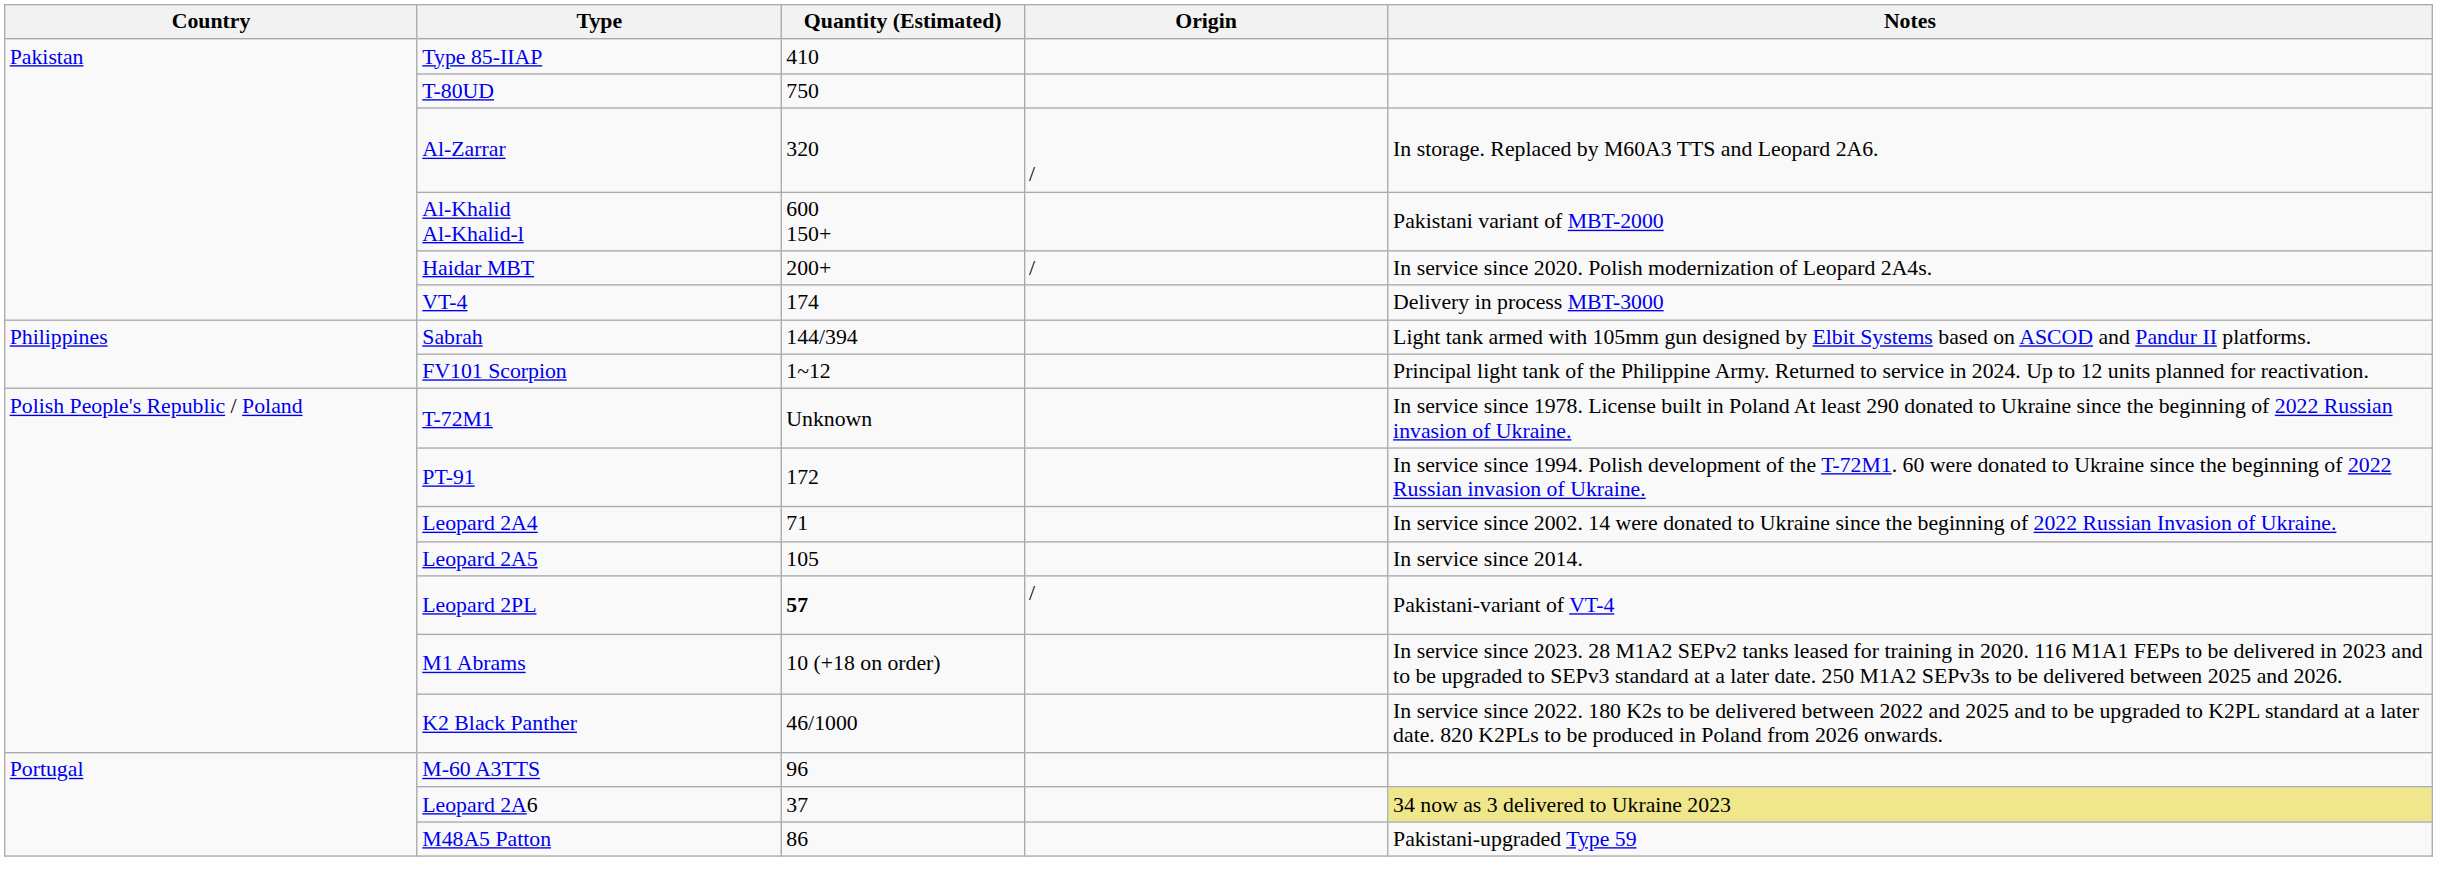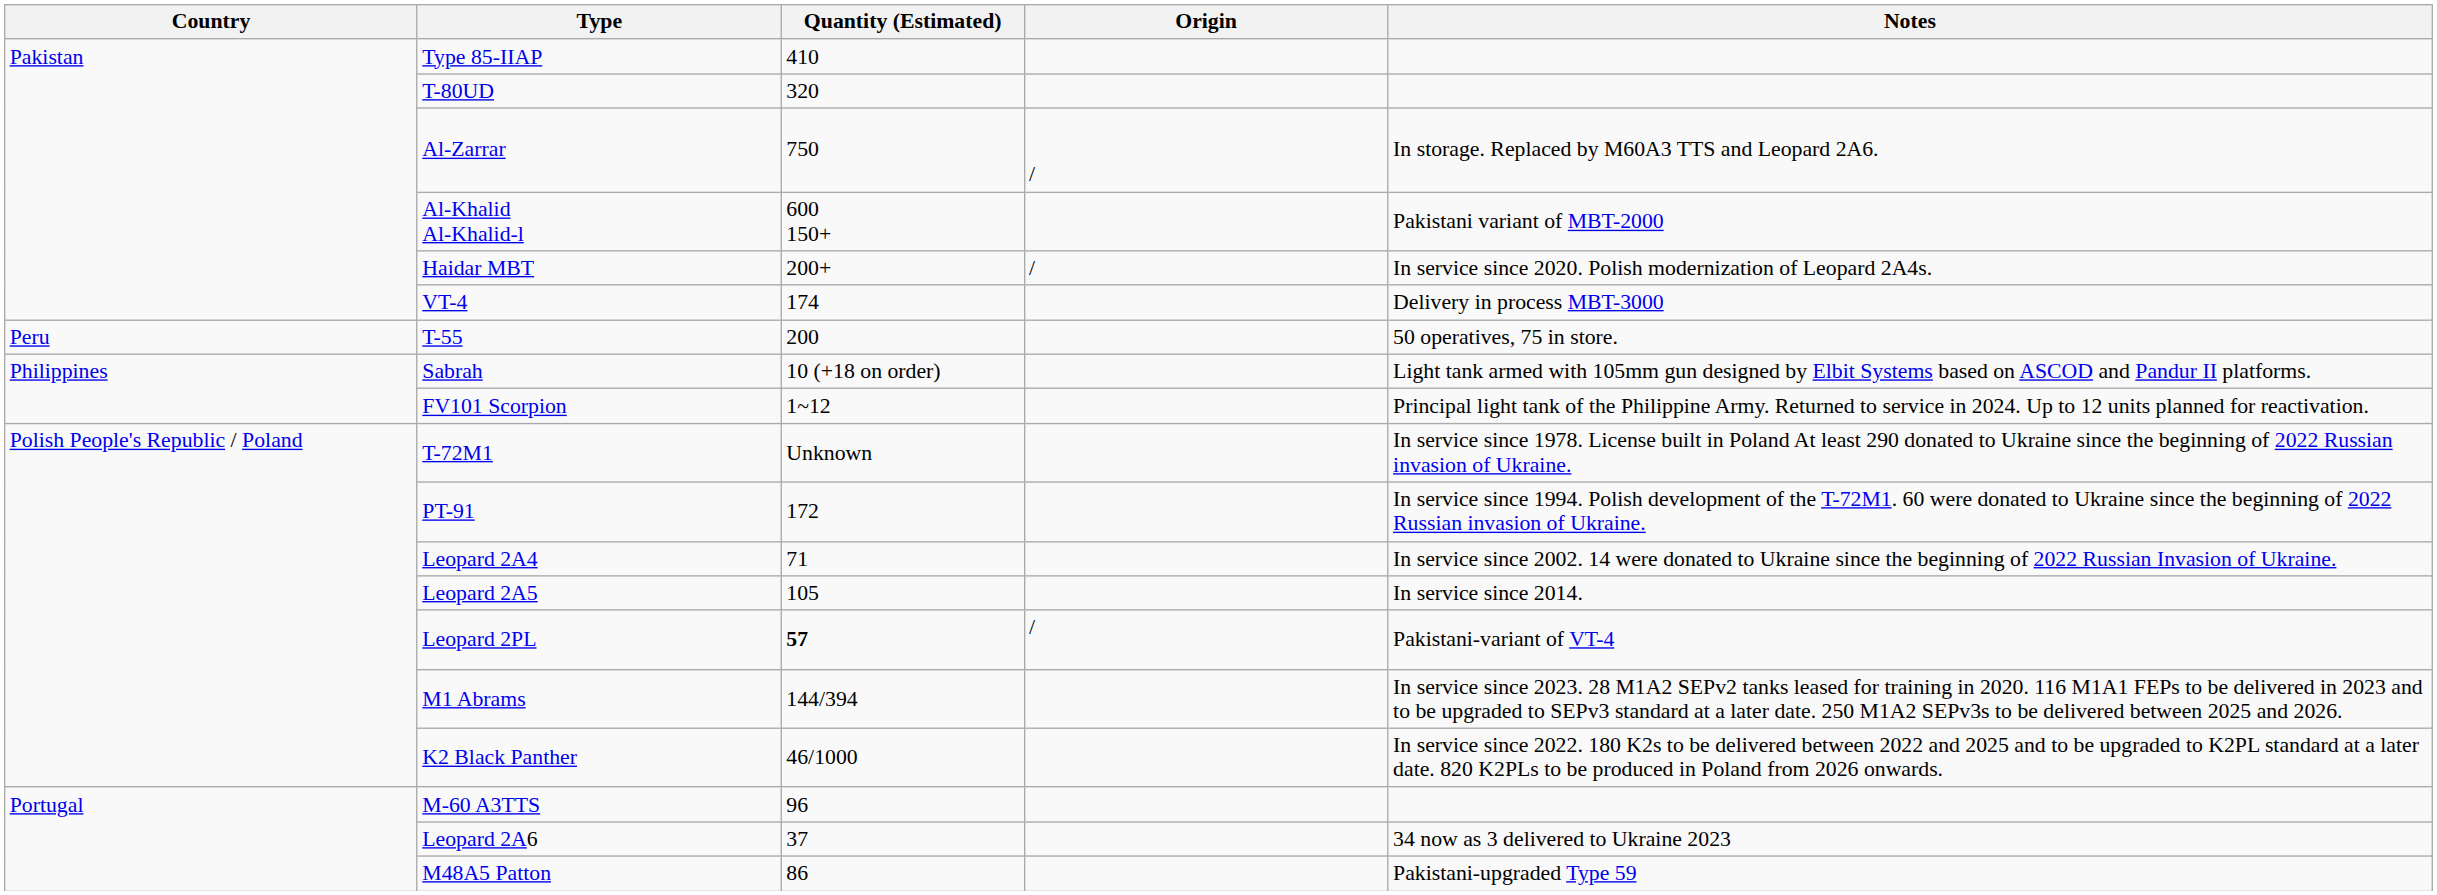 <table class="wikitable" Width="90%">
 <tr>
 <th width="17%">Country</th>
 <th width="15%">Type</th>
 <th width="10%">Quantity (Estimated)</th>
 <th width="15%">Origin</th>
 <th>Notes</th>
 </tr>
 <tr>
 <td rowspan="6" valign="top"><a href='#'>Pakistan</a></td>
 <td><a href='#'>Type 85-IIAP</a></td>
 <td>410</td>
 <td></td>
 <td></td>
 </tr>
 <tr>
 <td><a href='#'>T-80UD</a></td>
-<td>750</td>
+<td>320</td>
 <td></td>
 <td></td>
 </tr>
 <tr>
 <td><a href='#'>Al-Zarrar</a></td>
-<td>320</td>
+<td>750</td>
 <td><br><br>/ </td>
 <td>In storage. Replaced by M60A3 TTS and Leopard 2A6.</td>
 </tr>
 <tr>
 <td><a href='#'>Al-Khalid</a><br><a href='#'>Al-Khalid-l</a></td>
 <td>600<br>150+</td>
 <td></td>
 <td>Pakistani variant of <a href='#'>MBT-2000</a></td>
 </tr>
 <tr>
 <td><a href='#'>Haidar MBT</a></td>
 <td>200+</td>
 <td> /<br></td>
 <td>In service since 2020. Polish modernization of Leopard 2A4s.</td>
 </tr>
 <tr>
 <td><a href='#'>VT-4</a></td>
 <td>174</td>
 <td></td>
 <td>Delivery in process <a href='#'>MBT-3000</a></td>
 </tr>
 <tr>
+<td rowspan="1" valign="top"><a href='#'>Peru</a></td>
+<td><a href='#'>T-55</a></td>
+<td>200</td>
+<td></td>
+<td>50 operatives, 75 in store.</td>
+</tr>
+<tr>
 <td rowspan="2" valign="top"><a href='#'>Philippines</a></td>
 <td><a href='#'>Sabrah</a></td>
-<td>144/394</td>
+<td>10 (+18 on order)</td>
 <td></td>
 <td>Light tank armed with 105mm gun designed by <a href='#'>Elbit Systems</a> based on <a href='#'>ASCOD</a> and <a href='#'>Pandur II</a> platforms.</td>
 </tr>
 <tr>
 <td><a href='#'>FV101 Scorpion</a></td>
 <td>1~12</td>
 <td></td>
 <td>Principal light tank of the Philippine Army. Returned to service in 2024. Up to 12 units planned for reactivation.</td>
 </tr>
 <tr>
 <td rowspan="7" valign="top"><a href='#'>Polish People's Republic</a> / <a href='#'>Poland</a></td>
 <td><a href='#'>T-72M1</a></td>
 <td>Unknown</td>
 <td><br></td>
 <td>In service since 1978. License built in Poland At least 290 donated to Ukraine since the beginning of <a href='#'>2022 Russian invasion of Ukraine.</a></td>
 </tr>
 <tr>
 <td><a href='#'>PT-91</a></td>
 <td>172</td>
 <td></td>
 <td>In service since 1994. Polish development of the <a href='#'>T-72M1</a>. 60 were donated to Ukraine since the beginning of <a href='#'>2022 Russian invasion of Ukraine.</a></td>
 </tr>
 <tr>
 <td><a href='#'>Leopard 2A4</a></td>
 <td>71</td>
 <td></td>
 <td>In service since 2002. 14 were donated to Ukraine since the beginning of <a href='#'>2022 Russian Invasion of Ukraine.</a></td>
 </tr>
 <tr>
 <td><a href='#'>Leopard 2A5</a></td>
 <td>105</td>
 <td></td>
 <td>In service since 2014.</td>
 </tr>
 <tr>
 <td><a href='#'>Leopard 2PL</a></td>
 <td><strong>57</strong></td>
 <td> /<br><br></td>
 <td>Pakistani-variant of <a href='#'>VT-4</a></td>
 </tr>
 <tr>
 <td><a href='#'>M1 Abrams</a></td>
-<td>10 (+18 on order)</td>
+<td>144/394</td>
 <td></td>
 <td>In service since 2023. 28 M1A2 SEPv2 tanks leased for training in 2020. 116 M1A1 FEPs to be delivered in 2023 and to be upgraded to SEPv3 standard at a later date. 250 M1A2 SEPv3s to be delivered between 2025 and 2026.</td>
 </tr>
 <tr>
 <td><a href='#'>K2 Black Panther</a></td>
 <td>46/1000</td>
 <td><br></td>
 <td>In service since 2022. 180 K2s to be delivered between 2022 and 2025 and to be upgraded to K2PL standard at a later date. 820 K2PLs to be produced in Poland from 2026 onwards.</td>
 </tr>
 <tr K2 black panther>
 <td rowspan="3" valign="top"><a href='#'>Portugal</a></td>
 <td><a href='#'>M-60 A3TTS</a></td>
 <td>96</td>
 <td></td>
 <td></td>
 </tr>
 <tr>
 <td><a href='#'>Leopard 2A</a>6</td>
 <td>37</td>
 <td></td>
-<td style="background: khaki;">34 now as 3 delivered to Ukraine 2023</td>
+<td>34 now as 3 delivered to Ukraine 2023</td>
 </tr>
 <tr>
 <td><a href='#'>M48A5 Patton</a></td>
 <td>86</td>
 <td></td>
 <td>Pakistani-upgraded <a href='#'>Type 59</a></td>
 </tr>
 </table>
